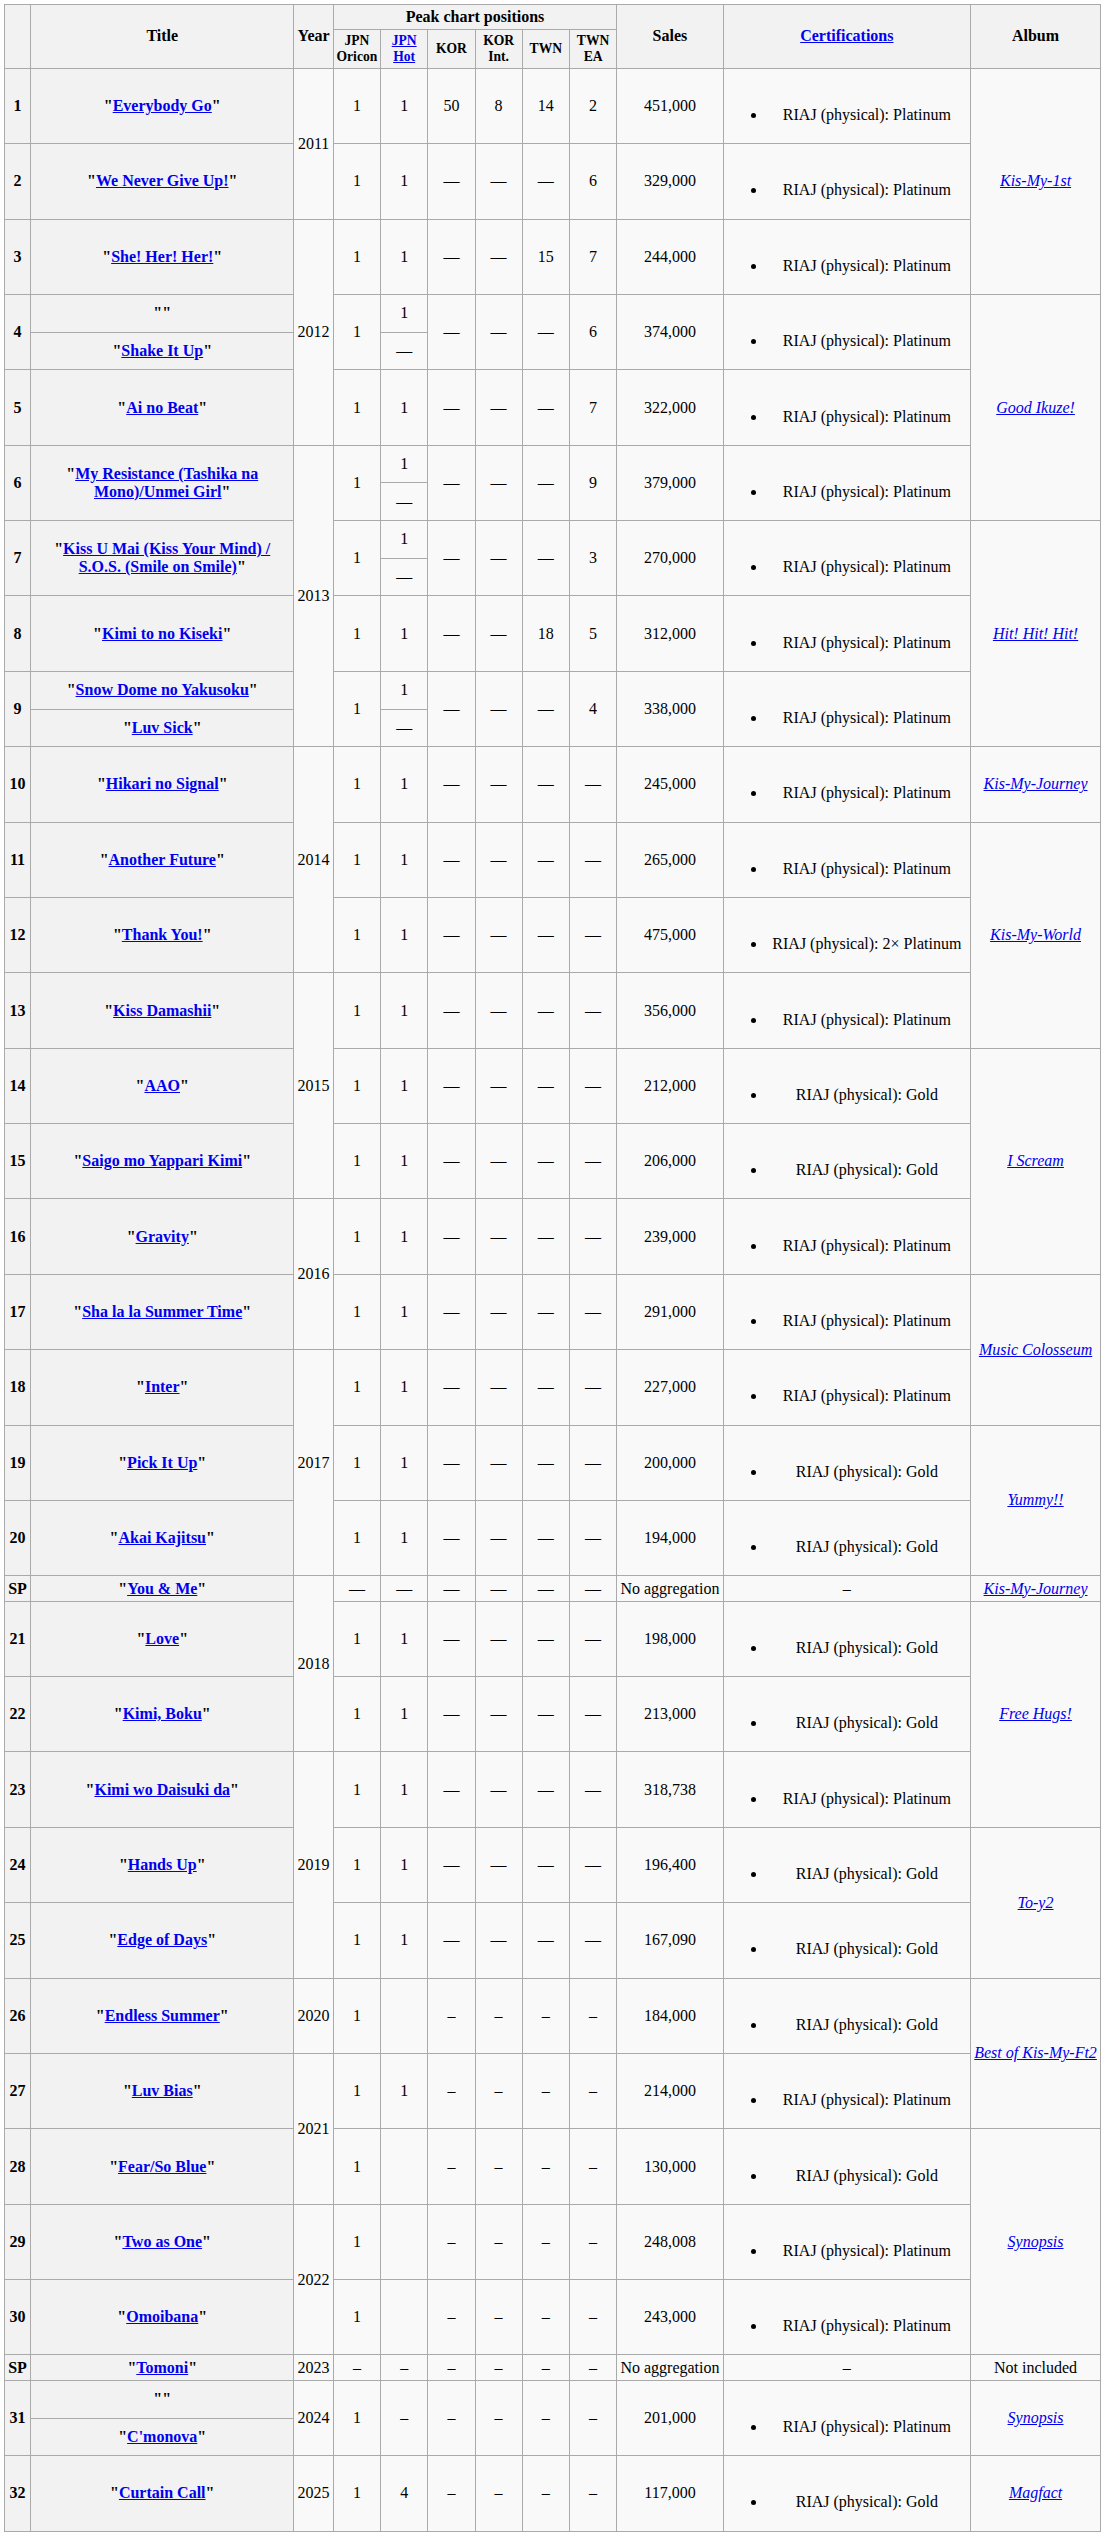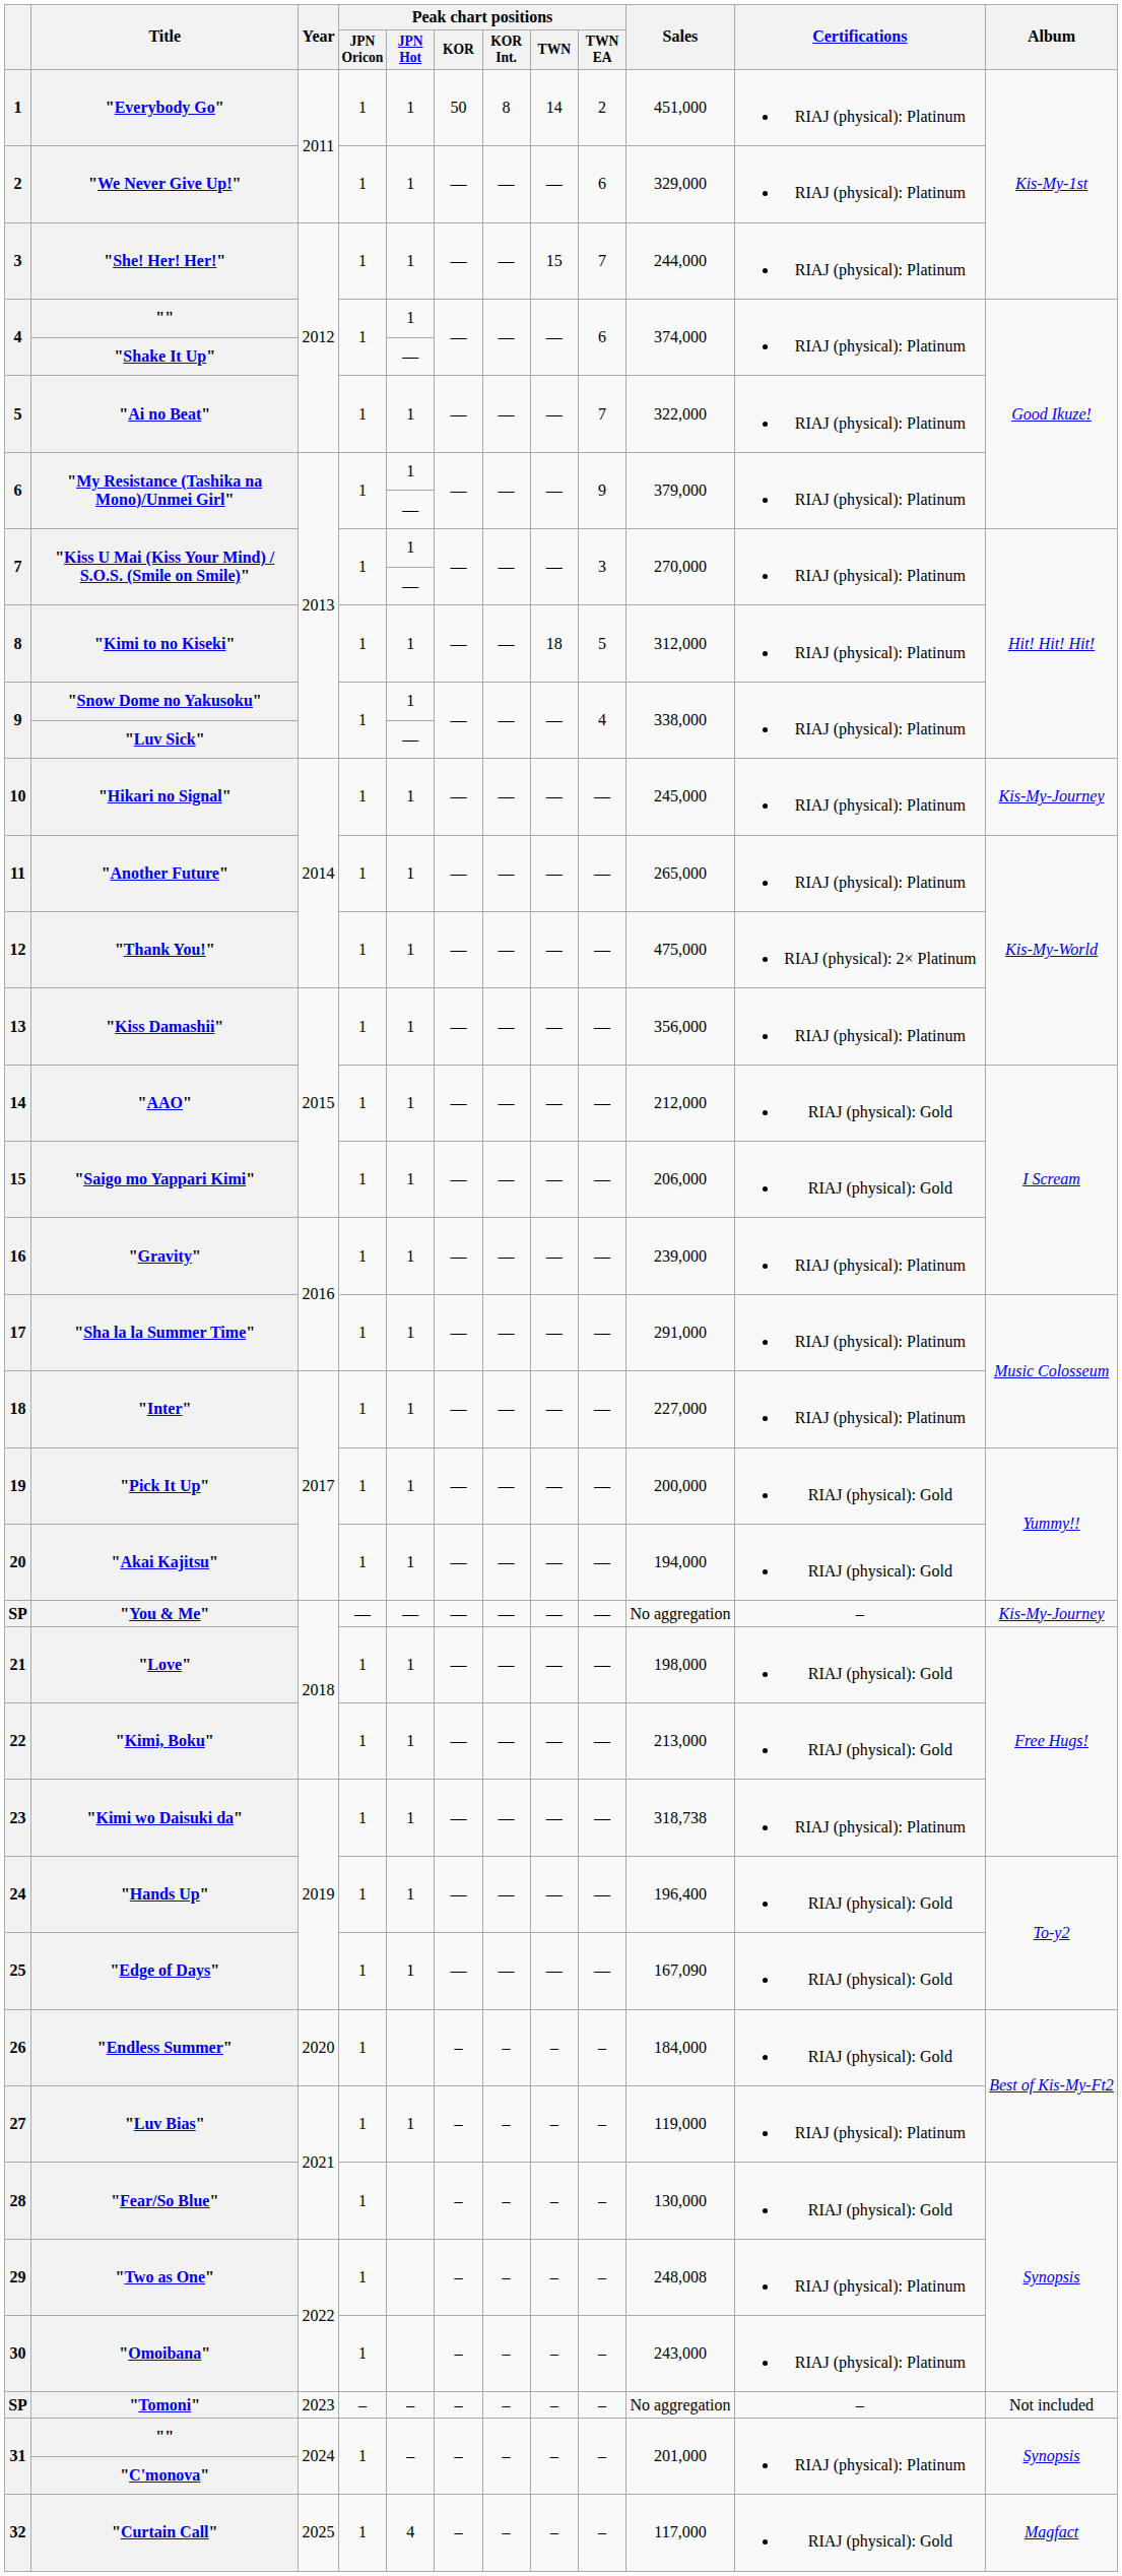 <table class="wikitable plainrowheaders" style="text-align:center;">
 <tr>
 <th rowspan="2"></th>
 <th rowspan="2" scope="col" style="width:16em;">Title</th>
 <th scope="col" rowspan="2">Year</th>
 <th scope="col" colspan="6">Peak chart positions</th>
 <th scope="col" rowspan="2">Sales</th>
 <th scope="col" rowspan="2" style="width:15em;"><a href='#'>Certifications</a></th>
 <th scope="col" rowspan="2">Album</th>
 </tr>
 <tr>
 <th style="width:3em;font-size:85%">JPN Oricon<br></th>
 <th style="width:3em;font-size:85%"><a href='#'>JPN Hot</a><br></th>
 <th style="width:3em;font-size:85%">KOR<br></th>
 <th style="width:3em;font-size:85%">KOR<br>Int.<br></th>
 <th style="width:3em;font-size:85%">TWN<br></th>
 <th style="width:3em;font-size:85%">TWN EA<br></th>
 </tr>
 <tr>
 <th>1</th>
 <th scope="row">"<a href='#'>Everybody Go</a>"</th>
 <td rowspan="2">2011</td>
 <td>1</td>
 <td>1</td>
 <td>50</td>
 <td>8</td>
 <td>14</td>
 <td>2</td>
 <td>451,000</td>
 <td><br><ul><li>RIAJ <span>(physical)</span>: Platinum</li></ul></td>
 <td rowspan=3><em><a href='#'>Kis-My-1st</a></em></td>
 </tr>
 <tr>
 <th>2</th>
 <th scope="row">"<a href='#'>We Never Give Up!</a>"</th>
 <td>1</td>
 <td>1</td>
 <td>—</td>
 <td>—</td>
 <td>—</td>
 <td>6</td>
 <td>329,000</td>
 <td><br><ul><li>RIAJ <span>(physical)</span>: Platinum</li></ul></td>
 </tr>
 <tr>
 <th>3</th>
 <th scope="row">"<a href='#'>She! Her! Her!</a>"</th>
 <td rowspan="4">2012</td>
 <td>1</td>
 <td>1</td>
 <td>—</td>
 <td>—</td>
 <td>15</td>
 <td>7</td>
 <td>244,000</td>
 <td><br><ul><li>RIAJ <span>(physical)</span>: Platinum</li></ul></td>
 </tr>
 <tr>
 <th rowspan="2">4</th>
 <th scope="row">"<a href='#'></a>"</th>
 <td rowspan="2">1</td>
 <td>1</td>
 <td rowspan="2">—</td>
 <td rowspan="2">—</td>
 <td rowspan="2">—</td>
 <td rowspan="2">6</td>
 <td rowspan="2">374,000</td>
 <td rowspan="2"><br><ul><li>RIAJ <span>(physical)</span>: Platinum</li></ul></td>
 <td rowspan=5><em><a href='#'>Good Ikuze!</a></em></td>
 </tr>
 <tr>
 <th scope="row">"<a href='#'>Shake It Up</a>"</th>
 <td>—</td>
 </tr>
 <tr>
 <th>5</th>
 <th scope="row">"<a href='#'>Ai no Beat</a>"</th>
 <td>1</td>
 <td>1</td>
 <td>—</td>
 <td>—</td>
 <td>—</td>
 <td>7</td>
 <td>322,000</td>
 <td><br><ul><li>RIAJ <span>(physical)</span>: Platinum</li></ul></td>
 </tr>
 <tr>
 <th rowspan="2">6</th>
 <th rowspan="2" scope="row">"<a href='#'>My Resistance (Tashika na Mono)/Unmei Girl</a>"</th>
 <td rowspan="7">2013</td>
 <td rowspan="2">1</td>
 <td>1</td>
 <td rowspan="2">—</td>
 <td rowspan="2">—</td>
 <td rowspan="2">—</td>
 <td rowspan="2">9</td>
 <td rowspan="2">379,000</td>
 <td rowspan="2"><br><ul><li>RIAJ <span>(physical)</span>: Platinum</li></ul></td>
 </tr>
 <tr>
 <td>—</td>
 </tr>
 <tr>
 <th rowspan="2">7</th>
 <th rowspan="2" scope="row">"<a href='#'>Kiss U Mai (Kiss Your Mind) / S.O.S. (Smile on Smile)</a>"</th>
 <td rowspan="2">1</td>
 <td>1</td>
 <td rowspan="2">—</td>
 <td rowspan="2">—</td>
 <td rowspan="2">—</td>
 <td rowspan="2">3</td>
 <td rowspan="2">270,000</td>
 <td rowspan="2"><br><ul><li>RIAJ <span>(physical)</span>: Platinum</li></ul></td>
 <td rowspan=5><em><a href='#'>Hit! Hit! Hit!</a></em></td>
 </tr>
 <tr>
 <td>—</td>
 </tr>
 <tr>
 <th>8</th>
 <th scope="row">"<a href='#'>Kimi to no Kiseki</a>"</th>
 <td>1</td>
 <td>1</td>
 <td>—</td>
 <td>—</td>
 <td>18</td>
 <td>5</td>
 <td>312,000</td>
 <td><br><ul><li>RIAJ <span>(physical)</span>: Platinum</li></ul></td>
 </tr>
 <tr>
 <th rowspan="2">9</th>
 <th scope="row">"<a href='#'>Snow Dome no Yakusoku</a>"</th>
 <td rowspan="2">1</td>
 <td>1</td>
 <td rowspan="2">—</td>
 <td rowspan="2">—</td>
 <td rowspan="2">—</td>
 <td rowspan="2">4</td>
 <td rowspan="2">338,000</td>
 <td rowspan="2"><br><ul><li>RIAJ <span>(physical)</span>: Platinum</li></ul></td>
 </tr>
 <tr>
 <th scope="row">"<a href='#'>Luv Sick</a>"</th>
 <td>—</td>
 </tr>
 <tr>
 <th>10</th>
 <th scope="row">"<a href='#'>Hikari no Signal</a>"</th>
 <td rowspan="3">2014</td>
 <td>1</td>
 <td>1</td>
 <td>—</td>
 <td>—</td>
 <td>—</td>
 <td>—</td>
 <td>245,000</td>
 <td><br><ul><li>RIAJ <span>(physical)</span>: Platinum</li></ul></td>
 <td><em><a href='#'>Kis-My-Journey</a></em></td>
 </tr>
 <tr>
 <th>11</th>
 <th scope="row">"<a href='#'>Another Future</a>"</th>
 <td>1</td>
 <td>1</td>
 <td>—</td>
 <td>—</td>
 <td>—</td>
 <td>—</td>
 <td>265,000</td>
 <td><br><ul><li>RIAJ <span>(physical)</span>: Platinum</li></ul></td>
 <td rowspan=3><em><a href='#'>Kis-My-World</a></em></td>
 </tr>
 <tr>
 <th>12</th>
 <th scope="row">"<a href='#'>Thank You!</a>"</th>
 <td>1</td>
 <td>1</td>
 <td>—</td>
 <td>—</td>
 <td>—</td>
 <td>—</td>
 <td>475,000</td>
 <td><br><ul><li>RIAJ <span>(physical)</span>: 2× Platinum</li></ul></td>
 </tr>
 <tr>
 <th>13</th>
 <th scope="row">"<a href='#'>Kiss Damashii</a>"</th>
 <td rowspan="3">2015</td>
 <td>1</td>
 <td>1</td>
 <td>—</td>
 <td>—</td>
 <td>—</td>
 <td>—</td>
 <td>356,000</td>
 <td><br><ul><li>RIAJ <span>(physical)</span>: Platinum</li></ul></td>
 </tr>
 <tr>
 <th>14</th>
 <th scope="row">"<a href='#'>AAO</a>"</th>
 <td>1</td>
 <td>1</td>
 <td>—</td>
 <td>—</td>
 <td>—</td>
 <td>—</td>
 <td>212,000</td>
 <td><br><ul><li>RIAJ <span>(physical)</span>: Gold</li></ul></td>
 <td rowspan="3"><em><a href='#'>I Scream</a></em></td>
 </tr>
 <tr>
 <th>15</th>
 <th scope="row">"<a href='#'>Saigo mo Yappari Kimi</a>"</th>
 <td>1</td>
 <td>1</td>
 <td>—</td>
 <td>—</td>
 <td>—</td>
 <td>—</td>
 <td>206,000</td>
 <td><br><ul><li>RIAJ <span>(physical)</span>: Gold</li></ul></td>
 </tr>
 <tr>
 <th>16</th>
 <th scope="row">"<a href='#'>Gravity</a>"</th>
 <td rowspan="2">2016</td>
 <td>1</td>
 <td>1</td>
 <td>—</td>
 <td>—</td>
 <td>—</td>
 <td>—</td>
 <td>239,000</td>
 <td><br><ul><li>RIAJ <span>(physical)</span>: Platinum</li></ul></td>
 </tr>
 <tr>
 <th>17</th>
 <th scope="row">"<a href='#'>Sha la la Summer Time</a>"</th>
 <td>1</td>
 <td>1</td>
 <td>—</td>
 <td>—</td>
 <td>—</td>
 <td>—</td>
 <td>291,000</td>
 <td><br><ul><li>RIAJ <span>(physical)</span>: Platinum</li></ul></td>
 <td rowspan="2"><em><a href='#'>Music Colosseum</a></em></td>
 </tr>
 <tr>
 <th>18</th>
 <th scope="row">"<a href='#'>Inter</a>"</th>
 <td rowspan="3">2017</td>
 <td>1</td>
 <td>1</td>
 <td>—</td>
 <td>—</td>
 <td>—</td>
 <td>—</td>
 <td>227,000</td>
 <td><br><ul><li>RIAJ <span>(physical)</span>: Platinum</li></ul></td>
 </tr>
 <tr>
 <th>19</th>
 <th scope="row">"<a href='#'>Pick It Up</a>"</th>
 <td>1</td>
 <td>1</td>
 <td>—</td>
 <td>—</td>
 <td>—</td>
 <td>—</td>
 <td>200,000</td>
 <td><br><ul><li>RIAJ <span>(physical)</span>: Gold</li></ul></td>
 <td rowspan="2"><em><a href='#'>Yummy!!</a></em></td>
 </tr>
 <tr>
 <th>20</th>
 <th scope="row">"<a href='#'>Akai Kajitsu</a>"</th>
 <td>1</td>
 <td>1</td>
 <td>—</td>
 <td>—</td>
 <td>—</td>
 <td>—</td>
 <td>194,000</td>
 <td><br><ul><li>RIAJ <span>(physical)</span>: Gold</li></ul></td>
 </tr>
 <tr>
 <th>SP</th>
 <th scope="row">"<a href='#'>You & Me</a>"</th>
 <td rowspan="3">2018</td>
 <td>—</td>
 <td>—</td>
 <td>—</td>
 <td>—</td>
 <td>—</td>
 <td>—</td>
 <td>No aggregation</td>
 <td>–</td>
 <td><em><a href='#'>Kis-My-Journey</a></em></td>
 </tr>
 <tr>
 <th>21</th>
 <th scope="row">"<a href='#'>Love</a>"</th>
 <td>1</td>
 <td>1</td>
 <td>—</td>
 <td>—</td>
 <td>—</td>
 <td>—</td>
 <td>198,000</td>
 <td><br><ul><li>RIAJ <span>(physical)</span>: Gold</li></ul></td>
 <td rowspan="3"><em><a href='#'>Free Hugs!</a></em></td>
 </tr>
 <tr>
 <th>22</th>
 <th scope="row">"<a href='#'>Kimi, Boku</a>"</th>
 <td>1</td>
 <td>1</td>
 <td>—</td>
 <td>—</td>
 <td>—</td>
 <td>—</td>
 <td>213,000</td>
 <td><br><ul><li>RIAJ <span>(physical)</span>: Gold</li></ul></td>
 </tr>
 <tr>
 <th>23</th>
 <th scope="row">"<a href='#'>Kimi wo Daisuki da</a>"</th>
 <td rowspan="3">2019</td>
 <td>1</td>
 <td>1</td>
 <td>—</td>
 <td>—</td>
 <td>—</td>
 <td>—</td>
 <td>318,738</td>
 <td><br><ul><li>RIAJ <span>(physical)</span>: Platinum</li></ul></td>
 </tr>
 <tr>
 <th>24</th>
 <th scope="row">"<a href='#'>Hands Up</a>"</th>
 <td>1</td>
 <td>1</td>
 <td>—</td>
 <td>—</td>
 <td>—</td>
 <td>—</td>
 <td>196,400</td>
 <td><br><ul><li>RIAJ <span>(physical)</span>: Gold</li></ul></td>
 <td rowspan="2"><em><a href='#'>To-y2</a></em></td>
 </tr>
 <tr>
 <th>25</th>
 <th scope="row">"<a href='#'>Edge of Days</a>"</th>
 <td>1</td>
 <td>1</td>
 <td>—</td>
 <td>—</td>
 <td>—</td>
 <td>—</td>
 <td>167,090</td>
 <td><br><ul><li>RIAJ <span>(physical)</span>: Gold</li></ul></td>
 </tr>
 <tr>
 <th>26</th>
 <th scope="row">"<a href='#'>Endless Summer</a>"</th>
 <td>2020</td>
 <td>1</td>
 <td></td>
 <td>–</td>
 <td>–</td>
 <td>–</td>
 <td>–</td>
 <td>184,000</td>
 <td><br><ul><li>RIAJ <span>(physical)</span>: Gold</li></ul></td>
 <td rowspan="2"><em><a href='#'>Best of Kis-My-Ft2</a></em></td>
 </tr>
 <tr>
 <th>27</th>
 <th scope="row">"<a href='#'>Luv Bias</a>"</th>
 <td rowspan="2">2021</td>
 <td>1</td>
 <td>1</td>
 <td>–</td>
 <td>–</td>
 <td>–</td>
 <td>–</td>
-<td>214,000</td>
+<td>119,000</td>
 <td><br><ul><li>RIAJ <span>(physical)</span>: Platinum</li></ul></td>
 </tr>
 <tr>
 <th>28</th>
 <th scope="row">"<a href='#'>Fear/So Blue</a>"</th>
 <td>1</td>
 <td></td>
 <td>–</td>
 <td>–</td>
 <td>–</td>
 <td>–</td>
 <td>130,000</td>
 <td><br><ul><li>RIAJ <span>(physical)</span>: Gold</li></ul></td>
 <td rowspan="3"><em><a href='#'>Synopsis</a></em></td>
 </tr>
 <tr>
 <th>29</th>
 <th scope="row">"<a href='#'>Two as One</a>"</th>
 <td rowspan="2">2022</td>
 <td>1</td>
 <td></td>
 <td>–</td>
 <td>–</td>
 <td>–</td>
 <td>–</td>
 <td>248,008</td>
 <td><br><ul><li>RIAJ <span>(physical)</span>: Platinum</li></ul></td>
 </tr>
 <tr>
 <th>30</th>
 <th scope="row">"<a href='#'>Omoibana</a>"</th>
 <td>1</td>
 <td></td>
 <td>–</td>
 <td>–</td>
 <td>–</td>
 <td>–</td>
 <td>243,000</td>
 <td><br><ul><li>RIAJ <span>(physical)</span>: Platinum</li></ul></td>
 </tr>
 <tr>
 <th>SP</th>
 <th scope="row">"<a href='#'>Tomoni</a>"</th>
 <td>2023</td>
 <td>–</td>
 <td>–</td>
 <td>–</td>
 <td>–</td>
 <td>–</td>
 <td>–</td>
 <td>No aggregation</td>
 <td>–</td>
 <td>Not included</td>
 </tr>
 <tr>
 <th rowspan="2">31</th>
 <th scope="row">"<a href='#'></a>"</th>
 <td rowspan="2">2024</td>
 <td rowspan="2">1</td>
 <td rowspan="2">–</td>
 <td rowspan="2">–</td>
 <td rowspan="2">–</td>
 <td rowspan="2">–</td>
 <td rowspan="2">–</td>
 <td rowspan="2">201,000</td>
 <td rowspan="2"><br><ul><li>RIAJ <span>(physical)</span>: Platinum</li></ul></td>
 <td rowspan="2"><em><a href='#'>Synopsis</a></em></td>
 </tr>
 <tr>
 <th scope="row">"<a href='#'>C'monova</a>"</th>
 </tr>
 <tr>
 <th>32</th>
 <th scope="row">"<a href='#'>Curtain Call</a>"</th>
 <td>2025</td>
 <td>1</td>
 <td>4</td>
 <td>–</td>
 <td>–</td>
 <td>–</td>
 <td>–</td>
 <td>117,000</td>
 <td><br><ul><li>RIAJ <span>(physical)</span>: Gold</li></ul></td>
 <td><em><a href='#'>Magfact</a></em></td>
 </tr>
 </table>
